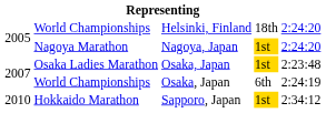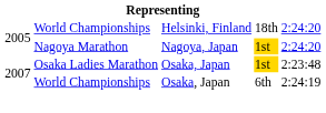 <table>
 <tr>
 <th colspan="5">Representing </th>
 </tr>
 <tr>
 <td rowspan=2>2005</td>
 <td><a href='#'>World Championships</a></td>
 <td><a href='#'>Helsinki, Finland</a></td>
 <td>18th</td>
 <td><a href='#'>2:24:20</a></td>
 </tr>
 <tr>
 <td><a href='#'>Nagoya Marathon</a></td>
 <td><a href='#'>Nagoya, Japan</a></td>
 <td bgcolor=gold>1st</td>
 <td><a href='#'>2:24:20</a></td>
 </tr>
 <tr>
 <td rowspan=2>2007</td>
 <td><a href='#'>Osaka Ladies Marathon</a></td>
 <td><a href='#'>Osaka, Japan</a></td>
 <td bgcolor="gold">1st</td>
 <td>2:23:48</td>
 </tr>
 <tr>
 <td><a href='#'>World Championships</a></td>
 <td><a href='#'>Osaka</a>, Japan</td>
 <td>6th</td>
 <td>2:24:19</td>
 </tr>
-<tr>
-<td>2010</td>
-<td><a href='#'>Hokkaido Marathon</a></td>
-<td><a href='#'>Sapporo</a>, Japan</td>
-<td bgcolor=gold>1st</td>
-<td>2:34:12</td>
-</tr>
 </table>
